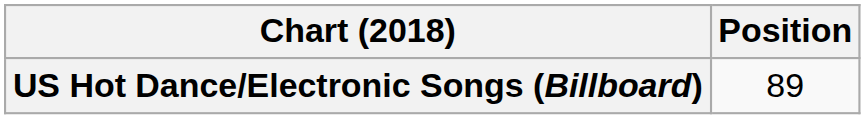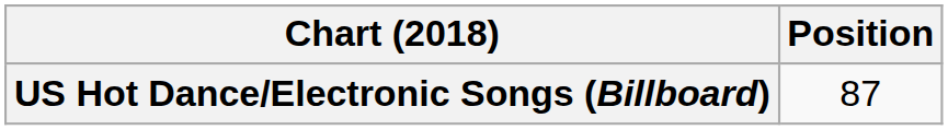 <table class="wikitable plainrowheaders" style="text-align:center">
 <tr>
 <th scope="col">Chart (2018)</th>
 <th scope="col">Position</th>
 </tr>
 <tr>
 <th scope="row">US Hot Dance/Electronic Songs (<em>Billboard</em>)</th>
-<td>89</td>
+<td>87</td>
 </tr>
 </table>
